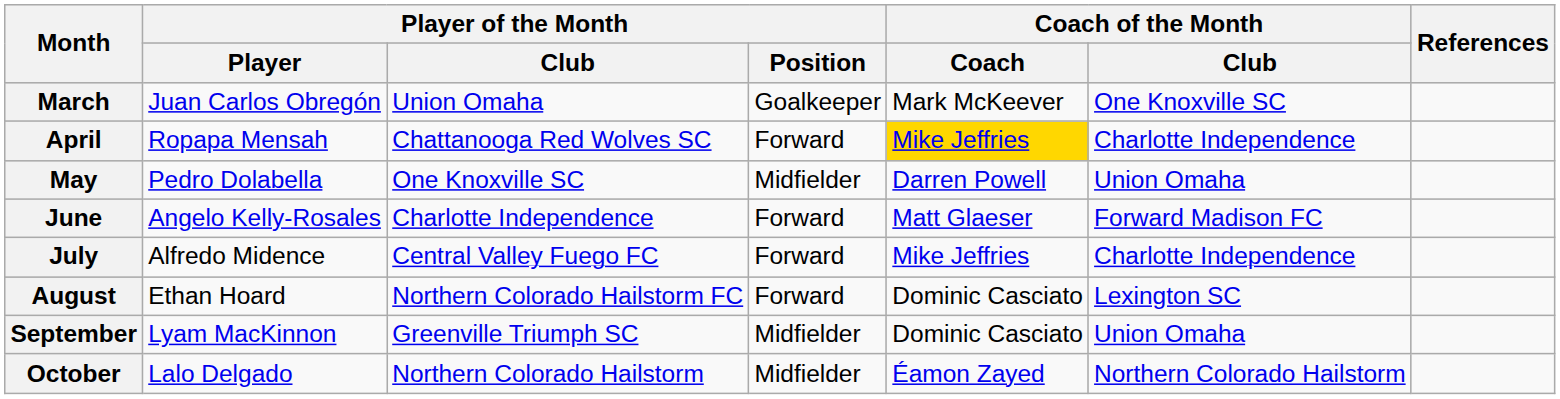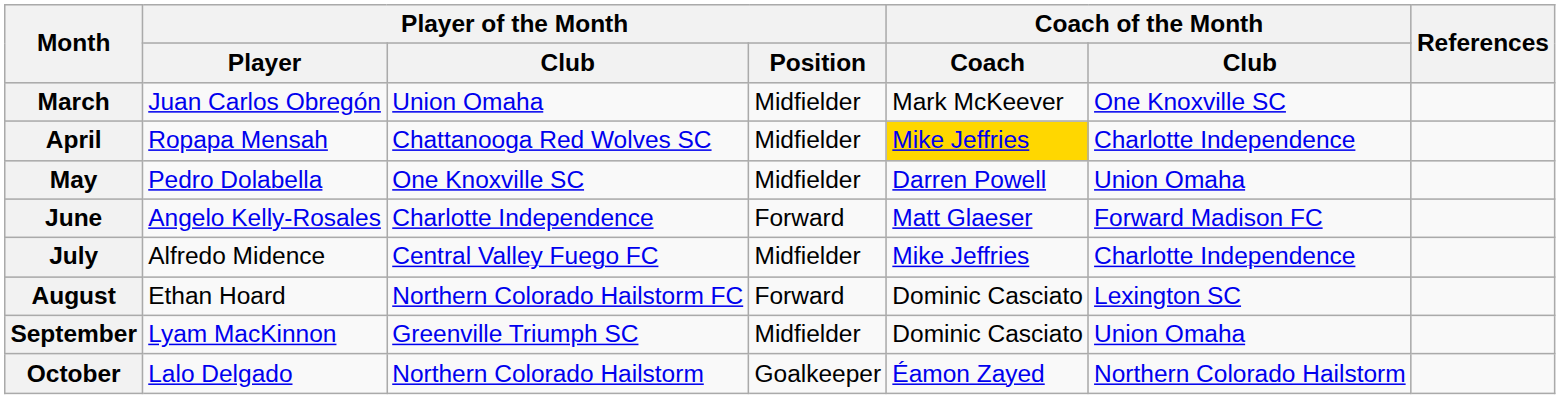 <table class="wikitable">
 <tr>
 <th rowspan="2">Month</th>
 <th colspan="3">Player of the Month</th>
 <th colspan="2">Coach of the Month</th>
 <th rowspan="2">References</th>
 </tr>
 <tr>
 <th>Player</th>
 <th>Club</th>
 <th>Position</th>
 <th>Coach</th>
 <th>Club</th>
 </tr>
 <tr>
 <th>March</th>
 <td> <a href='#'>Juan Carlos Obregón</a></td>
 <td><a href='#'>Union Omaha</a></td>
-<td>Goalkeeper</td>
+<td>Midfielder</td>
 <td> Mark McKeever</td>
 <td><a href='#'>One Knoxville SC</a></td>
 <td align=center></td>
 </tr>
 <tr>
 <th>April</th>
 <td> <a href='#'>Ropapa Mensah</a></td>
 <td><a href='#'>Chattanooga Red Wolves SC</a></td>
-<td>Forward</td>
+<td>Midfielder</td>
 <td style="background: gold;"> <a href='#'>Mike Jeffries</a></td>
 <td><a href='#'>Charlotte Independence</a></td>
 <td align=center></td>
 </tr>
 <tr>
 <th>May</th>
 <td> <a href='#'>Pedro Dolabella</a></td>
 <td><a href='#'>One Knoxville SC</a></td>
 <td>Midfielder</td>
 <td> <a href='#'>Darren Powell</a></td>
 <td><a href='#'>Union Omaha</a></td>
 <td align=center></td>
 </tr>
 <tr>
 <th>June</th>
 <td> <a href='#'>Angelo Kelly-Rosales</a></td>
 <td><a href='#'>Charlotte Independence</a></td>
 <td>Forward</td>
 <td> <a href='#'>Matt Glaeser</a></td>
 <td><a href='#'>Forward Madison FC</a></td>
 <td align=center></td>
 </tr>
 <tr>
 <th>July</th>
 <td> Alfredo Midence</td>
 <td><a href='#'>Central Valley Fuego FC</a></td>
-<td>Forward</td>
+<td>Midfielder</td>
 <td> <a href='#'>Mike Jeffries</a></td>
 <td><a href='#'>Charlotte Independence</a></td>
 <td align=center></td>
 </tr>
 <tr>
 <th>August</th>
 <td> Ethan Hoard</td>
 <td><a href='#'>Northern Colorado Hailstorm FC</a></td>
 <td>Forward</td>
 <td> Dominic Casciato</td>
 <td><a href='#'>Lexington SC</a></td>
 <td align=center></td>
 </tr>
 <tr>
 <th>September</th>
 <td> <a href='#'>Lyam MacKinnon</a></td>
 <td><a href='#'>Greenville Triumph SC</a></td>
 <td>Midfielder</td>
 <td> Dominic Casciato</td>
 <td><a href='#'>Union Omaha</a></td>
 <td align=center></td>
 </tr>
 <tr>
 <th>October</th>
 <td> <a href='#'>Lalo Delgado</a></td>
 <td><a href='#'>Northern Colorado Hailstorm</a></td>
-<td>Midfielder</td>
+<td>Goalkeeper</td>
 <td> <a href='#'>Éamon Zayed</a></td>
 <td><a href='#'>Northern Colorado Hailstorm</a></td>
 <td align=center></td>
 </tr>
 </table>
